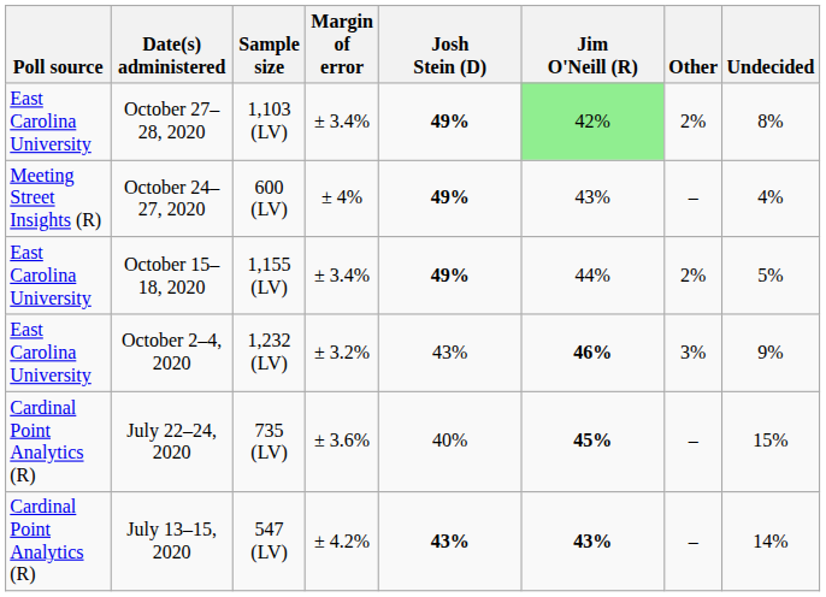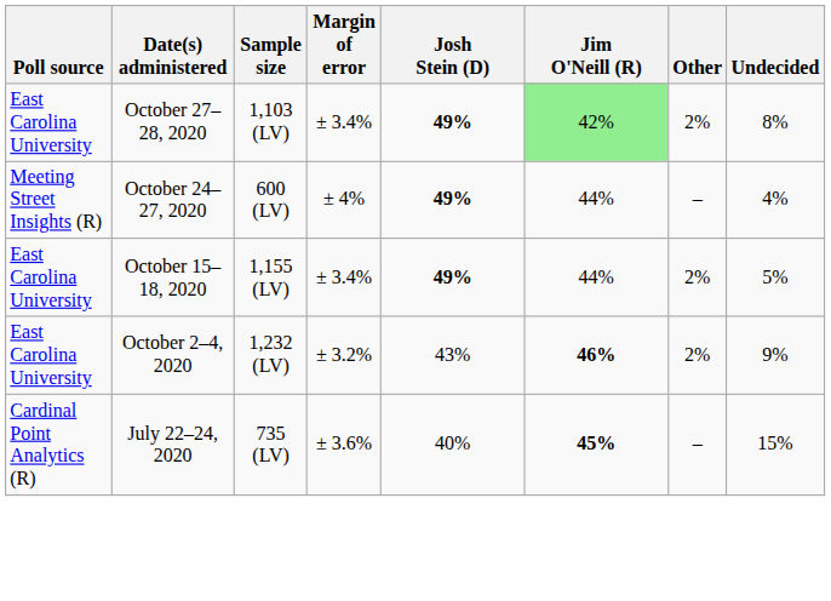 <table class="wikitable" style="font-size:90%;text-align:center;">
 <tr valign= bottom>
 <th>Poll source</th>
 <th>Date(s)<br>administered</th>
 <th>Sample<br>size</th>
 <th>Margin of<br>error</th>
 <th style="width:100px;">Josh<br>Stein (D)</th>
 <th style="width:100px;">Jim<br>O'Neill (R)</th>
 <th>Other</th>
 <th>Undecided</th>
 </tr>
 <tr>
 <td style="text-align:left;"><a href='#'>East Carolina University</a></td>
 <td>October 27–28, 2020</td>
 <td>1,103 (LV)</td>
 <td>± 3.4%</td>
 <td><strong>49%</strong></td>
 <td style="background: lightgreen;">42%</td>
 <td>2%</td>
 <td>8%</td>
 </tr>
 <tr>
 <td style="text-align:left;"><a href='#'>Meeting Street Insights</a> (R)</td>
 <td>October 24–27, 2020</td>
 <td>600 (LV)</td>
 <td>± 4%</td>
 <td><strong>49%</strong></td>
-<td>43%</td>
+<td>44%</td>
 <td>–</td>
 <td>4%</td>
 </tr>
 <tr>
 <td style="text-align:left;"><a href='#'>East Carolina University</a></td>
 <td>October 15–18, 2020</td>
 <td>1,155 (LV)</td>
 <td>± 3.4%</td>
 <td><strong>49%</strong></td>
 <td>44%</td>
 <td>2%</td>
 <td>5%</td>
 </tr>
 <tr>
 <td style="text-align:left;"><a href='#'>East Carolina University</a></td>
 <td>October 2–4, 2020</td>
 <td>1,232 (LV)</td>
 <td>± 3.2%</td>
 <td>43%</td>
 <td><strong>46%</strong></td>
-<td>3%</td>
+<td>2%</td>
 <td>9%</td>
 </tr>
 <tr>
 <td style="text-align:left;"><a href='#'>Cardinal Point Analytics</a> (R)</td>
 <td>July 22–24, 2020</td>
 <td>735 (LV)</td>
 <td>± 3.6%</td>
 <td>40%</td>
 <td><strong>45%</strong></td>
 <td>–</td>
 <td>15%</td>
 </tr>
-<tr>
-<td style="text-align:left;"><a href='#'>Cardinal Point Analytics</a> (R)</td>
-<td>July 13–15, 2020</td>
-<td>547 (LV)</td>
-<td>± 4.2%</td>
-<td><strong>43%</strong></td>
-<td><strong>43%</strong></td>
-<td>–</td>
-<td>14%</td>
-</tr>
 </table>
